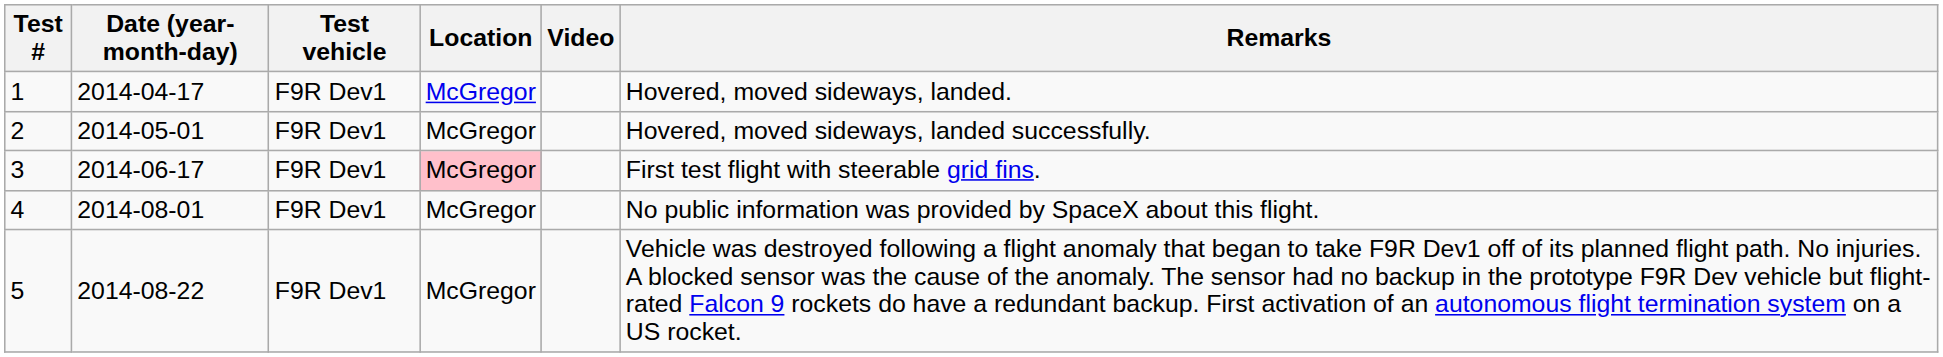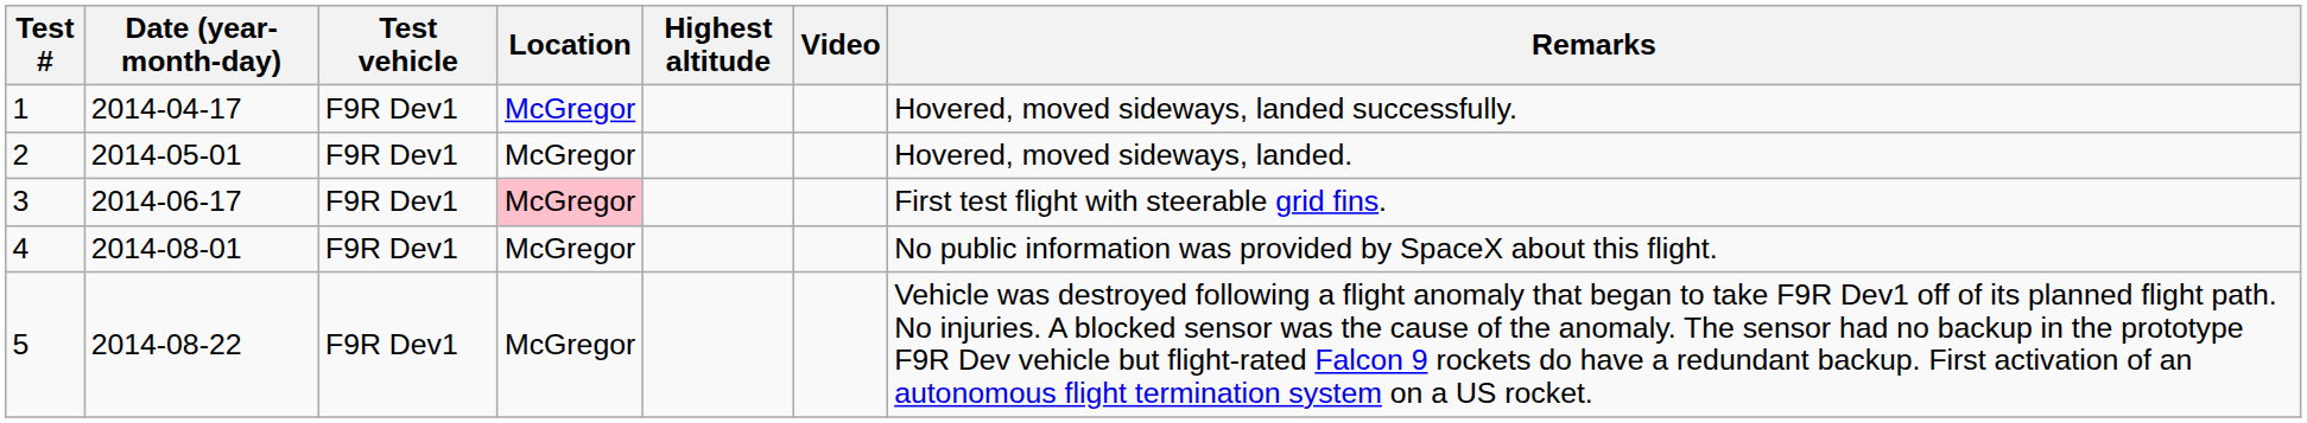 <table class="wikitable">
 <tr>
 <th>Test #</th>
 <th width=120>Date (year-month-day)</th>
 <th width=90>Test vehicle</th>
 <th>Location</th>
+<th>Highest altitude</th>
 <th>Video</th>
 <th>Remarks</th>
 </tr>
 <tr>
 <td>1</td>
 <td>2014-04-17</td>
 <td>F9R Dev1</td>
 <td><a href='#'>McGregor</a></td>
 <td></td>
-<td>Hovered, moved sideways, landed.</td>
+<td></td>
+<td>Hovered, moved sideways, landed successfully.</td>
 </tr>
 <tr>
 <td>2</td>
 <td>2014-05-01</td>
 <td>F9R Dev1</td>
 <td>McGregor</td>
 <td></td>
-<td>Hovered, moved sideways, landed successfully.</td>
+<td></td>
+<td>Hovered, moved sideways, landed.</td>
 </tr>
 <tr>
 <td>3</td>
 <td>2014-06-17</td>
 <td>F9R Dev1</td>
 <td style="background: pink;">McGregor</td>
+<td></td>
 <td></td>
 <td>First test flight with steerable <a href='#'>grid fins</a>.</td>
 </tr>
 <tr>
 <td>4</td>
 <td>2014-08-01</td>
 <td>F9R Dev1</td>
 <td>McGregor</td>
 <td></td>
+<td></td>
 <td>No public information was provided by SpaceX about this flight.</td>
 </tr>
 <tr>
 <td>5</td>
 <td>2014-08-22</td>
 <td>F9R Dev1</td>
 <td>McGregor</td>
 <td></td>
+<td></td>
 <td>Vehicle was destroyed following a flight anomaly that began to take F9R Dev1 off of its planned flight path. No injuries. A blocked sensor was the cause of the anomaly. The sensor had no backup in the prototype F9R Dev vehicle but  flight-rated <a href='#'>Falcon 9</a> rockets do have a redundant backup. First activation of an <a href='#'>autonomous flight termination system</a> on a US rocket.</td>
 </tr>
 </table>
